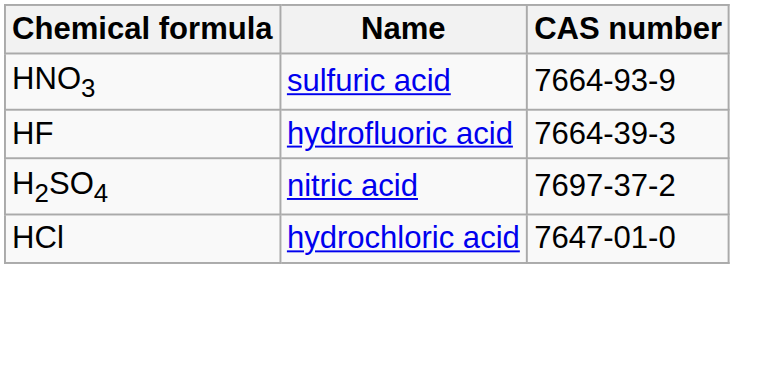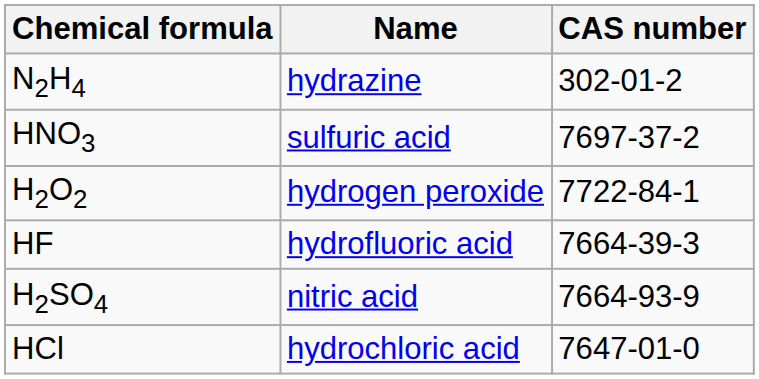 <table class="wikitable sortable">
 <tr>
 <th>Chemical formula</th>
 <th>Name</th>
 <th>CAS number</th>
 </tr>
 <tr>
+<td>N<sub>2</sub>H<sub>4</sub></td>
+<td><a href='#'>hydrazine</a></td>
+<td>302-01-2</td>
+</tr>
+<tr>
 <td>HNO<sub>3</sub></td>
 <td><a href='#'>sulfuric acid</a></td>
-<td>7664-93-9</td>
+<td>7697-37-2</td>
+</tr>
+<tr>
+<td>H<sub>2</sub>O<sub>2</sub></td>
+<td><a href='#'>hydrogen peroxide</a></td>
+<td>7722-84-1</td>
 </tr>
 <tr>
 <td>HF</td>
 <td><a href='#'>hydrofluoric acid</a></td>
 <td>7664-39-3</td>
 </tr>
 <tr>
 <td>H<sub>2</sub>SO<sub>4</sub></td>
 <td><a href='#'>nitric acid</a></td>
-<td>7697-37-2</td>
+<td>7664-93-9</td>
 </tr>
 <tr>
 <td>HCl</td>
 <td><a href='#'>hydrochloric acid</a></td>
 <td>7647-01-0</td>
 </tr>
 </table>
